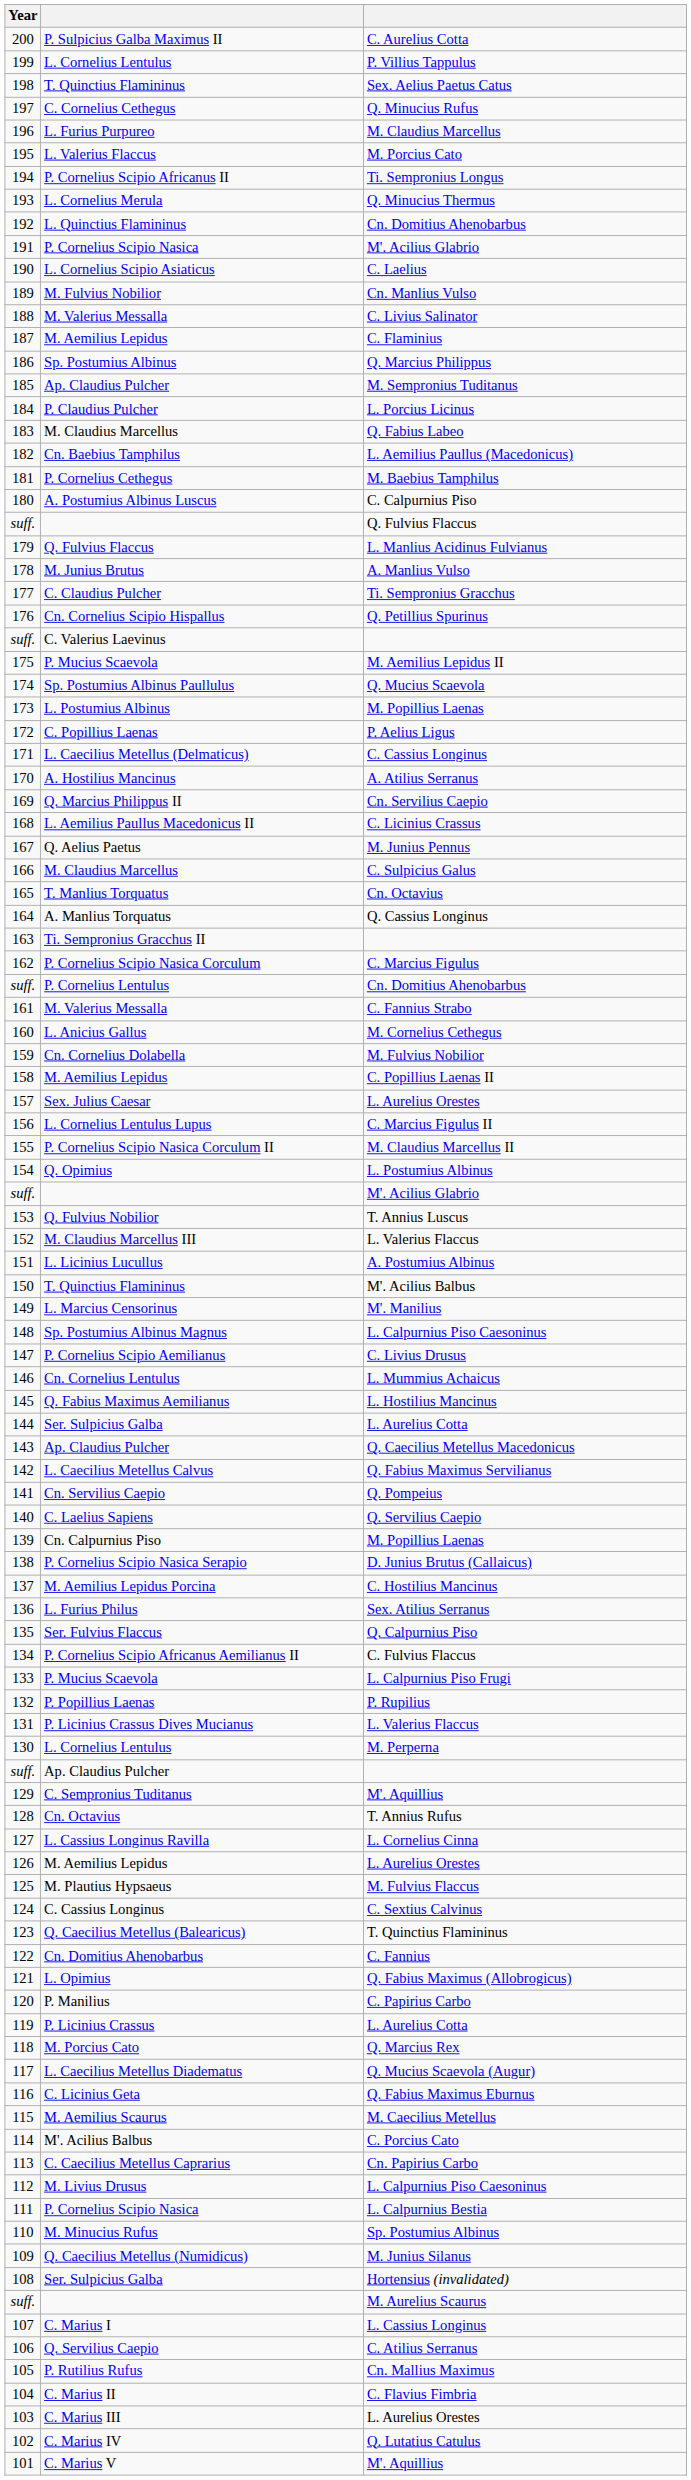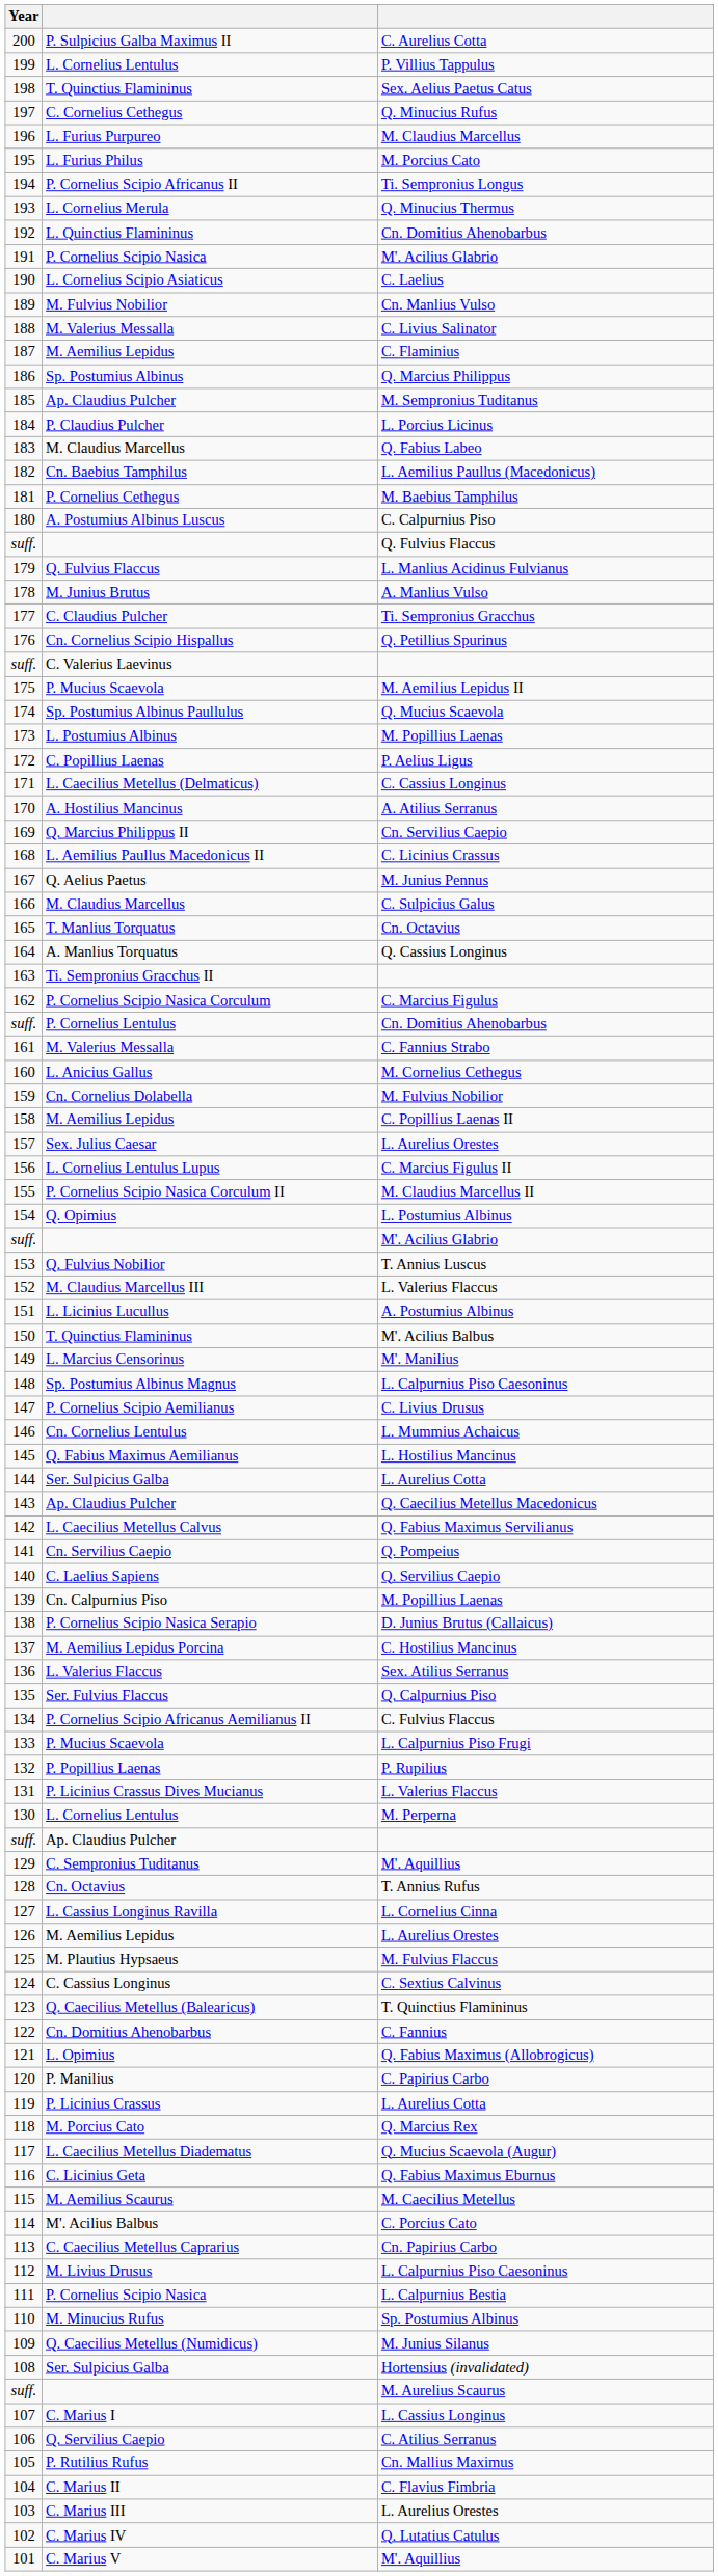 <table class="wikitable" style="width:750px; margin-left: auto; margin-right: auto; border: none;">
 <tr bgcolor="#FFDEAD">
 <th width=4%>Year</th>
 <th width=48%></th>
 <th width=48%></th>
 </tr>
 <tr>
 <td align=center>200</td>
 <td><a href='#'>P. Sulpicius Galba Maximus</a> II</td>
 <td><a href='#'>C. Aurelius Cotta</a></td>
 </tr>
 <tr>
 <td align=center>199</td>
 <td><a href='#'>L. Cornelius Lentulus</a></td>
 <td><a href='#'>P. Villius Tappulus</a></td>
 </tr>
 <tr>
 <td align=center>198</td>
 <td><a href='#'>T. Quinctius Flamininus</a></td>
 <td><a href='#'>Sex. Aelius Paetus Catus</a></td>
 </tr>
 <tr>
 <td align=center>197</td>
 <td><a href='#'>C. Cornelius Cethegus</a></td>
 <td><a href='#'>Q. Minucius Rufus</a></td>
 </tr>
 <tr>
 <td align=center>196</td>
 <td><a href='#'>L. Furius Purpureo</a></td>
 <td><a href='#'>M. Claudius Marcellus</a></td>
 </tr>
 <tr>
 <td align=center>195</td>
-<td><a href='#'>L. Valerius Flaccus</a></td>
+<td><a href='#'>L. Furius Philus</a></td>
 <td><a href='#'>M. Porcius Cato</a></td>
 </tr>
 <tr>
 <td align=center>194</td>
 <td><a href='#'>P. Cornelius Scipio Africanus</a> II</td>
 <td><a href='#'>Ti. Sempronius Longus</a></td>
 </tr>
 <tr>
 <td align=center>193</td>
 <td><a href='#'>L. Cornelius Merula</a></td>
 <td><a href='#'>Q. Minucius Thermus</a></td>
 </tr>
 <tr>
 <td align=center>192</td>
 <td><a href='#'>L. Quinctius Flamininus</a></td>
 <td><a href='#'>Cn. Domitius Ahenobarbus</a></td>
 </tr>
 <tr>
 <td align=center>191</td>
 <td><a href='#'>P. Cornelius Scipio Nasica</a></td>
 <td><a href='#'>M'. Acilius Glabrio</a></td>
 </tr>
 <tr>
 <td align=center>190</td>
 <td><a href='#'>L. Cornelius Scipio Asiaticus</a></td>
 <td><a href='#'>C. Laelius</a></td>
 </tr>
 <tr>
 <td align=center>189</td>
 <td><a href='#'>M. Fulvius Nobilior</a></td>
 <td><a href='#'>Cn. Manlius Vulso</a></td>
 </tr>
 <tr>
 <td align=center>188</td>
 <td><a href='#'>M. Valerius Messalla</a></td>
 <td><a href='#'>C. Livius Salinator</a></td>
 </tr>
 <tr>
 <td align=center>187</td>
 <td><a href='#'>M. Aemilius Lepidus</a></td>
 <td><a href='#'>C. Flaminius</a></td>
 </tr>
 <tr>
 <td align=center>186</td>
 <td><a href='#'>Sp. Postumius Albinus</a></td>
 <td><a href='#'>Q. Marcius Philippus</a></td>
 </tr>
 <tr>
 <td align=center>185</td>
 <td><a href='#'>Ap. Claudius Pulcher</a></td>
 <td><a href='#'>M. Sempronius Tuditanus</a></td>
 </tr>
 <tr>
 <td align=center>184</td>
 <td><a href='#'>P. Claudius Pulcher</a></td>
 <td><a href='#'>L. Porcius Licinus</a></td>
 </tr>
 <tr>
 <td align=center>183</td>
 <td>M. Claudius Marcellus</td>
 <td><a href='#'>Q. Fabius Labeo</a></td>
 </tr>
 <tr>
 <td align=center>182</td>
 <td><a href='#'>Cn. Baebius Tamphilus</a></td>
 <td><a href='#'>L. Aemilius Paullus (Macedonicus)</a></td>
 </tr>
 <tr>
 <td align=center>181</td>
 <td><a href='#'>P. Cornelius Cethegus</a></td>
 <td><a href='#'>M. Baebius Tamphilus</a></td>
 </tr>
 <tr>
 <td align=center>180</td>
 <td><a href='#'>A. Postumius Albinus Luscus</a></td>
 <td>C. Calpurnius Piso</td>
 </tr>
 <tr>
 <td align=center><em>suff.</em></td>
 <td></td>
 <td>Q. Fulvius Flaccus</td>
 </tr>
 <tr>
 <td align=center>179</td>
 <td><a href='#'>Q. Fulvius Flaccus</a></td>
 <td><a href='#'>L. Manlius Acidinus Fulvianus</a></td>
 </tr>
 <tr>
 <td align=center>178</td>
 <td><a href='#'>M. Junius Brutus</a></td>
 <td><a href='#'>A. Manlius Vulso</a></td>
 </tr>
 <tr>
 <td align=center>177</td>
 <td><a href='#'>C. Claudius Pulcher</a></td>
 <td><a href='#'>Ti. Sempronius Gracchus</a></td>
 </tr>
 <tr>
 <td align=center>176</td>
 <td><a href='#'>Cn. Cornelius Scipio Hispallus</a></td>
 <td><a href='#'>Q. Petillius Spurinus</a></td>
 </tr>
 <tr>
 <td align=center><em>suff.</em></td>
 <td>C. Valerius Laevinus</td>
 <td></td>
 </tr>
 <tr>
 <td align=center>175</td>
 <td><a href='#'>P. Mucius Scaevola</a></td>
 <td><a href='#'>M. Aemilius Lepidus</a> II</td>
 </tr>
 <tr>
 <td align=center>174</td>
 <td><a href='#'>Sp. Postumius Albinus Paullulus</a></td>
 <td><a href='#'>Q. Mucius Scaevola</a></td>
 </tr>
 <tr>
 <td align=center>173</td>
 <td><a href='#'>L. Postumius Albinus</a></td>
 <td><a href='#'>M. Popillius Laenas</a></td>
 </tr>
 <tr>
 <td align=center>172</td>
 <td><a href='#'>C. Popillius Laenas</a></td>
 <td><a href='#'>P. Aelius Ligus</a></td>
 </tr>
 <tr>
 <td align=center>171</td>
 <td><a href='#'>L. Caecilius Metellus (Delmaticus)</a></td>
 <td><a href='#'>C. Cassius Longinus</a></td>
 </tr>
 <tr>
 <td align=center>170</td>
 <td><a href='#'>A. Hostilius Mancinus</a></td>
 <td><a href='#'>A. Atilius Serranus</a></td>
 </tr>
 <tr>
 <td align=center>169</td>
 <td><a href='#'>Q. Marcius Philippus</a> II</td>
 <td><a href='#'>Cn. Servilius Caepio</a></td>
 </tr>
 <tr>
 <td align=center>168</td>
 <td><a href='#'>L. Aemilius Paullus Macedonicus</a> II</td>
 <td><a href='#'>C. Licinius Crassus</a></td>
 </tr>
 <tr>
 <td align=center>167</td>
 <td>Q. Aelius Paetus</td>
 <td><a href='#'>M. Junius Pennus</a></td>
 </tr>
 <tr>
 <td align=center>166</td>
 <td><a href='#'>M. Claudius Marcellus</a></td>
 <td><a href='#'>C. Sulpicius Galus</a></td>
 </tr>
 <tr>
 <td align=center>165</td>
 <td><a href='#'>T. Manlius Torquatus</a></td>
 <td><a href='#'>Cn. Octavius</a></td>
 </tr>
 <tr>
 <td align=center>164</td>
 <td>A. Manlius Torquatus</td>
 <td>Q. Cassius Longinus</td>
 </tr>
 <tr>
 <td align=center>163</td>
 <td><a href='#'>Ti. Sempronius Gracchus</a> II</td>
 <td></td>
 </tr>
 <tr>
 <td align=center>162</td>
 <td><a href='#'>P. Cornelius Scipio Nasica Corculum</a></td>
 <td><a href='#'>C. Marcius Figulus</a></td>
 </tr>
 <tr>
 <td align=center><em>suff.</em></td>
 <td><a href='#'>P. Cornelius Lentulus</a></td>
 <td><a href='#'>Cn. Domitius Ahenobarbus</a></td>
 </tr>
 <tr>
 <td align=center>161</td>
 <td><a href='#'>M. Valerius Messalla</a></td>
 <td><a href='#'>C. Fannius Strabo</a></td>
 </tr>
 <tr>
 <td align=center>160</td>
 <td><a href='#'>L. Anicius Gallus</a></td>
 <td><a href='#'>M. Cornelius Cethegus</a></td>
 </tr>
 <tr>
 <td align=center>159</td>
 <td><a href='#'>Cn. Cornelius Dolabella</a></td>
 <td><a href='#'>M. Fulvius Nobilior</a></td>
 </tr>
 <tr>
 <td align=center>158</td>
 <td><a href='#'>M. Aemilius Lepidus</a></td>
 <td><a href='#'>C. Popillius Laenas</a> II</td>
 </tr>
 <tr>
 <td align=center>157</td>
 <td><a href='#'>Sex. Julius Caesar</a></td>
 <td><a href='#'>L. Aurelius Orestes</a></td>
 </tr>
 <tr>
 <td align=center>156</td>
 <td><a href='#'>L. Cornelius Lentulus Lupus</a></td>
 <td><a href='#'>C. Marcius Figulus</a> II</td>
 </tr>
 <tr>
 <td align=center>155</td>
 <td><a href='#'>P. Cornelius Scipio Nasica Corculum</a> II</td>
 <td><a href='#'>M. Claudius Marcellus</a> II</td>
 </tr>
 <tr>
 <td align=center>154</td>
 <td><a href='#'>Q. Opimius</a></td>
 <td><a href='#'>L. Postumius Albinus</a></td>
 </tr>
 <tr>
 <td align=center><em>suff.</em></td>
 <td></td>
 <td><a href='#'>M'. Acilius Glabrio</a></td>
 </tr>
 <tr>
 <td align=center>153</td>
 <td><a href='#'>Q. Fulvius Nobilior</a></td>
 <td>T. Annius Luscus</td>
 </tr>
 <tr>
 <td align=center>152</td>
 <td><a href='#'>M. Claudius Marcellus</a> III</td>
 <td>L. Valerius Flaccus</td>
 </tr>
 <tr>
 <td align=center>151</td>
 <td><a href='#'>L. Licinius Lucullus</a></td>
 <td><a href='#'>A. Postumius Albinus</a></td>
 </tr>
 <tr>
 <td align=center>150</td>
 <td><a href='#'>T. Quinctius Flamininus</a></td>
 <td>M'. Acilius Balbus</td>
 </tr>
 <tr>
 <td align=center>149</td>
 <td><a href='#'>L. Marcius Censorinus</a></td>
 <td><a href='#'>M'. Manilius</a></td>
 </tr>
 <tr>
 <td align=center>148</td>
 <td><a href='#'>Sp. Postumius Albinus Magnus</a></td>
 <td><a href='#'>L. Calpurnius Piso Caesoninus</a></td>
 </tr>
 <tr>
 <td align=center>147</td>
 <td><a href='#'>P. Cornelius Scipio Aemilianus</a></td>
 <td><a href='#'>C. Livius Drusus</a></td>
 </tr>
 <tr>
 <td align=center>146</td>
 <td><a href='#'>Cn. Cornelius Lentulus</a></td>
 <td><a href='#'>L. Mummius Achaicus</a></td>
 </tr>
 <tr>
 <td align=center>145</td>
 <td><a href='#'>Q. Fabius Maximus Aemilianus</a></td>
 <td><a href='#'>L. Hostilius Mancinus</a></td>
 </tr>
 <tr>
 <td align=center>144</td>
 <td><a href='#'>Ser. Sulpicius Galba</a></td>
 <td><a href='#'>L. Aurelius Cotta</a></td>
 </tr>
 <tr>
 <td align=center>143</td>
 <td><a href='#'>Ap. Claudius Pulcher</a></td>
 <td><a href='#'>Q. Caecilius Metellus Macedonicus</a></td>
 </tr>
 <tr>
 <td align=center>142</td>
 <td><a href='#'>L. Caecilius Metellus Calvus</a></td>
 <td><a href='#'>Q. Fabius Maximus Servilianus</a></td>
 </tr>
 <tr>
 <td align=center>141</td>
 <td><a href='#'>Cn. Servilius Caepio</a></td>
 <td><a href='#'>Q. Pompeius</a></td>
 </tr>
 <tr>
 <td align=center>140</td>
 <td><a href='#'>C. Laelius Sapiens</a></td>
 <td><a href='#'>Q. Servilius Caepio</a></td>
 </tr>
 <tr>
 <td align=center>139</td>
 <td>Cn. Calpurnius Piso</td>
 <td><a href='#'>M. Popillius Laenas</a></td>
 </tr>
 <tr>
 <td align=center>138</td>
 <td><a href='#'>P. Cornelius Scipio Nasica Serapio</a></td>
 <td><a href='#'>D. Junius Brutus (Callaicus)</a></td>
 </tr>
 <tr>
 <td align=center>137</td>
 <td><a href='#'>M. Aemilius Lepidus Porcina</a></td>
 <td><a href='#'>C. Hostilius Mancinus</a></td>
 </tr>
 <tr>
 <td align=center>136</td>
-<td><a href='#'>L. Furius Philus</a></td>
+<td><a href='#'>L. Valerius Flaccus</a></td>
 <td><a href='#'>Sex. Atilius Serranus</a></td>
 </tr>
 <tr>
 <td align=center>135</td>
 <td><a href='#'>Ser. Fulvius Flaccus</a></td>
 <td><a href='#'>Q. Calpurnius Piso</a></td>
 </tr>
 <tr>
 <td align=center>134</td>
 <td><a href='#'>P. Cornelius Scipio Africanus Aemilianus</a> II</td>
 <td>C. Fulvius Flaccus</td>
 </tr>
 <tr>
 <td align=center>133</td>
 <td><a href='#'>P. Mucius Scaevola</a></td>
 <td><a href='#'>L. Calpurnius Piso Frugi</a></td>
 </tr>
 <tr>
 <td align=center>132</td>
 <td><a href='#'>P. Popillius Laenas</a></td>
 <td><a href='#'>P. Rupilius</a></td>
 </tr>
 <tr>
 <td align=center>131</td>
 <td><a href='#'>P. Licinius Crassus Dives Mucianus</a></td>
 <td><a href='#'>L. Valerius Flaccus</a></td>
 </tr>
 <tr>
 <td align=center>130</td>
 <td><a href='#'>L. Cornelius Lentulus</a></td>
 <td><a href='#'>M. Perperna</a></td>
 </tr>
 <tr>
 <td align=center><em>suff.</em></td>
 <td>Ap. Claudius Pulcher</td>
 <td></td>
 </tr>
 <tr>
 <td align=center>129</td>
 <td><a href='#'>C. Sempronius Tuditanus</a></td>
 <td><a href='#'>M'. Aquillius</a></td>
 </tr>
 <tr>
 <td align=center>128</td>
 <td><a href='#'>Cn. Octavius</a></td>
 <td>T. Annius Rufus</td>
 </tr>
 <tr>
 <td align=center>127</td>
 <td><a href='#'>L. Cassius Longinus Ravilla</a></td>
 <td><a href='#'>L. Cornelius Cinna</a></td>
 </tr>
 <tr>
 <td align=center>126</td>
 <td>M. Aemilius Lepidus</td>
 <td><a href='#'>L. Aurelius Orestes</a></td>
 </tr>
 <tr>
 <td align=center>125</td>
 <td>M. Plautius Hypsaeus</td>
 <td><a href='#'>M. Fulvius Flaccus</a></td>
 </tr>
 <tr>
 <td align=center>124</td>
 <td>C. Cassius Longinus</td>
 <td><a href='#'>C. Sextius Calvinus</a></td>
 </tr>
 <tr>
 <td align=center>123</td>
 <td><a href='#'>Q. Caecilius Metellus (Balearicus)</a></td>
 <td>T. Quinctius Flamininus</td>
 </tr>
 <tr>
 <td align=center>122</td>
 <td><a href='#'>Cn. Domitius Ahenobarbus</a></td>
 <td><a href='#'>C. Fannius</a></td>
 </tr>
 <tr>
 <td align=center>121</td>
 <td><a href='#'>L. Opimius</a></td>
 <td><a href='#'>Q. Fabius Maximus (Allobrogicus)</a></td>
 </tr>
 <tr>
 <td align=center>120</td>
 <td>P. Manilius</td>
 <td><a href='#'>C. Papirius Carbo</a></td>
 </tr>
 <tr>
 <td align=center>119</td>
 <td><a href='#'>P. Licinius Crassus</a></td>
 <td><a href='#'>L. Aurelius Cotta</a></td>
 </tr>
 <tr>
 <td align=center>118</td>
 <td><a href='#'>M. Porcius Cato</a></td>
 <td><a href='#'>Q. Marcius Rex</a></td>
 </tr>
 <tr>
 <td align=center>117</td>
 <td><a href='#'>L. Caecilius Metellus Diadematus</a></td>
 <td><a href='#'>Q. Mucius Scaevola (Augur)</a></td>
 </tr>
 <tr>
 <td align=center>116</td>
 <td><a href='#'>C. Licinius Geta</a></td>
 <td><a href='#'>Q. Fabius Maximus Eburnus</a></td>
 </tr>
 <tr>
 <td align=center>115</td>
 <td><a href='#'>M. Aemilius Scaurus</a></td>
 <td><a href='#'>M. Caecilius Metellus</a></td>
 </tr>
 <tr>
 <td align=center>114</td>
 <td>M'. Acilius Balbus</td>
 <td><a href='#'>C. Porcius Cato</a></td>
 </tr>
 <tr>
 <td align=center>113</td>
 <td><a href='#'>C. Caecilius Metellus Caprarius</a></td>
 <td><a href='#'>Cn. Papirius Carbo</a></td>
 </tr>
 <tr>
 <td align=center>112</td>
 <td><a href='#'>M. Livius Drusus</a></td>
 <td><a href='#'>L. Calpurnius Piso Caesoninus</a></td>
 </tr>
 <tr>
 <td align=center>111</td>
 <td><a href='#'>P. Cornelius Scipio Nasica</a></td>
 <td><a href='#'>L. Calpurnius Bestia</a></td>
 </tr>
 <tr>
 <td align=center>110</td>
 <td><a href='#'>M. Minucius Rufus</a></td>
 <td><a href='#'>Sp. Postumius Albinus</a></td>
 </tr>
 <tr>
 <td align=center>109</td>
 <td><a href='#'>Q. Caecilius Metellus (Numidicus)</a></td>
 <td><a href='#'>M. Junius Silanus</a></td>
 </tr>
 <tr>
 <td align=center>108</td>
 <td><a href='#'>Ser. Sulpicius Galba</a></td>
 <td><a href='#'>Hortensius</a> <em>(invalidated)</em></td>
 </tr>
 <tr>
 <td align=center><em>suff.</em></td>
 <td></td>
 <td><a href='#'>M. Aurelius Scaurus</a></td>
 </tr>
 <tr>
 <td align=center>107</td>
 <td><a href='#'>C. Marius</a> I</td>
 <td><a href='#'>L. Cassius Longinus</a></td>
 </tr>
 <tr>
 <td align=center>106</td>
 <td><a href='#'>Q. Servilius Caepio</a></td>
 <td><a href='#'>C. Atilius Serranus</a></td>
 </tr>
 <tr>
 <td align=center>105</td>
 <td><a href='#'>P. Rutilius Rufus</a></td>
 <td><a href='#'>Cn. Mallius Maximus</a></td>
 </tr>
 <tr>
 <td align=center>104</td>
 <td><a href='#'>C. Marius</a> II</td>
 <td><a href='#'>C. Flavius Fimbria</a></td>
 </tr>
 <tr>
 <td align=center>103</td>
 <td><a href='#'>C. Marius</a> III</td>
 <td>L. Aurelius Orestes</td>
 </tr>
 <tr>
 <td align=center>102</td>
 <td><a href='#'>C. Marius</a> IV</td>
 <td><a href='#'>Q. Lutatius Catulus</a></td>
 </tr>
 <tr>
 <td align=center>101</td>
 <td><a href='#'>C. Marius</a> V</td>
 <td><a href='#'>M'. Aquillius</a></td>
 </tr>
 </table>
